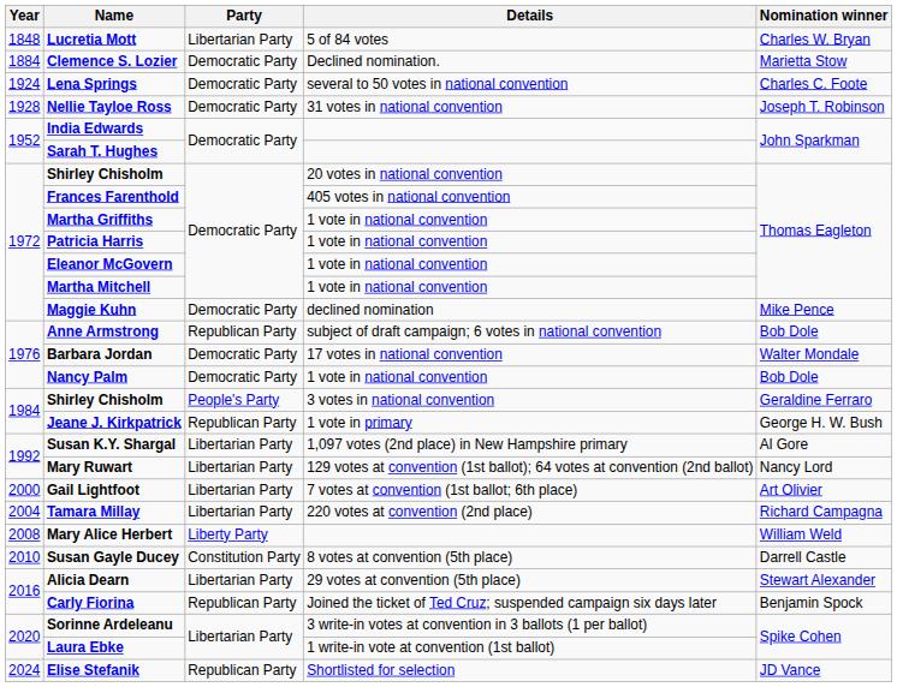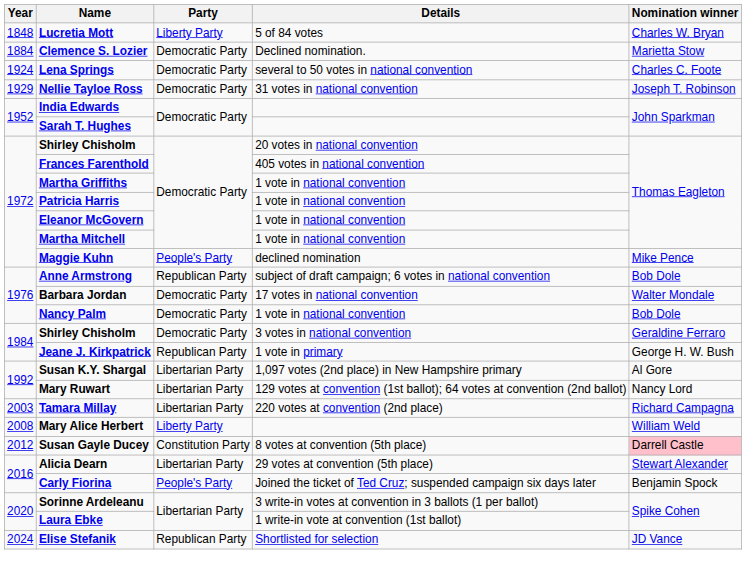 <table class="wikitable sortable">
 <tr>
 <th>Year</th>
 <th>Name</th>
 <th>Party</th>
 <th>Details</th>
 <th>Nomination winner</th>
 </tr>
 <tr>
 <td><a href='#'>1848</a></td>
 <td><strong><a href='#'>Lucretia Mott</a></strong></td>
-<td>Libertarian Party</td>
+<td><a href='#'>Liberty Party</a></td>
 <td>5 of 84 votes</td>
 <td><a href='#'>Charles W. Bryan</a></td>
 </tr>
 <tr>
 <td><a href='#'>1884</a></td>
 <td><strong><a href='#'>Clemence S. Lozier</a></strong></td>
 <td>Democratic Party</td>
 <td>Declined nomination.</td>
 <td><a href='#'>Marietta Stow</a></td>
 </tr>
 <tr>
 <td><a href='#'>1924</a></td>
 <td><strong><a href='#'>Lena Springs</a></strong></td>
 <td>Democratic Party</td>
 <td>several to 50 votes in <a href='#'>national convention</a></td>
 <td><a href='#'>Charles C. Foote</a></td>
 </tr>
 <tr>
-<td><a href='#'>1928</a></td>
+<td><a href='#'>1929</a></td>
 <td><strong><a href='#'>Nellie Tayloe Ross</a></strong></td>
 <td>Democratic Party</td>
 <td>31 votes in <a href='#'>national convention</a></td>
 <td><a href='#'>Joseph T. Robinson</a></td>
 </tr>
 <tr>
 <td rowspan="2"><a href='#'>1952</a></td>
 <td><strong><a href='#'>India Edwards</a></strong></td>
 <td rowspan="2">Democratic Party</td>
 <td></td>
 <td rowspan="2"><a href='#'>John Sparkman</a></td>
 </tr>
 <tr>
 <td><strong><a href='#'>Sarah T. Hughes</a></strong></td>
 <td></td>
 </tr>
 <tr>
 <td rowspan="7"><a href='#'>1972</a></td>
 <td><strong>Shirley Chisholm</strong></td>
 <td rowspan="6">Democratic Party</td>
 <td>20 votes in <a href='#'>national convention</a></td>
 <td rowspan="6"><a href='#'>Thomas Eagleton</a></td>
 </tr>
 <tr>
 <td><strong><a href='#'>Frances Farenthold</a></strong></td>
 <td>405 votes in <a href='#'>national convention</a></td>
 </tr>
 <tr>
 <td><strong><a href='#'>Martha Griffiths</a></strong></td>
 <td>1 vote in <a href='#'>national convention</a></td>
 </tr>
 <tr>
 <td><strong><a href='#'>Patricia Harris</a></strong></td>
 <td>1 vote in <a href='#'>national convention</a></td>
 </tr>
 <tr>
 <td><strong><a href='#'>Eleanor McGovern</a></strong></td>
 <td>1 vote in <a href='#'>national convention</a></td>
 </tr>
 <tr>
 <td><strong><a href='#'>Martha Mitchell</a></strong></td>
 <td>1 vote in <a href='#'>national convention</a></td>
 </tr>
 <tr>
 <td><strong><a href='#'>Maggie Kuhn</a></strong></td>
-<td>Democratic Party</td>
+<td><a href='#'>People's Party</a></td>
 <td>declined nomination</td>
 <td><a href='#'>Mike Pence</a></td>
 </tr>
 <tr>
 <td rowspan="3"><a href='#'>1976</a></td>
 <td><strong><a href='#'>Anne Armstrong</a></strong></td>
 <td>Republican Party</td>
 <td>subject of draft campaign; 6 votes in <a href='#'>national convention</a></td>
 <td><a href='#'>Bob Dole</a></td>
 </tr>
 <tr>
 <td><strong>Barbara Jordan</strong></td>
 <td>Democratic Party</td>
 <td>17 votes in <a href='#'>national convention</a></td>
 <td><a href='#'>Walter Mondale</a></td>
 </tr>
 <tr>
 <td><strong><a href='#'>Nancy Palm</a></strong></td>
 <td>Democratic Party</td>
 <td>1 vote in <a href='#'>national convention</a></td>
 <td><a href='#'>Bob Dole</a></td>
 </tr>
 <tr>
 <td rowspan="2"><a href='#'>1984</a></td>
 <td><strong>Shirley Chisholm</strong></td>
-<td><a href='#'>People's Party</a></td>
+<td>Democratic Party</td>
 <td>3 votes in <a href='#'>national convention</a></td>
 <td><a href='#'>Geraldine Ferraro</a></td>
 </tr>
 <tr>
 <td><strong><a href='#'>Jeane J. Kirkpatrick</a></strong></td>
 <td>Republican Party</td>
 <td>1 vote in <a href='#'>primary</a></td>
 <td>George H. W. Bush</td>
 </tr>
 <tr>
 <td rowspan="2"><a href='#'>1992</a></td>
 <td><strong>Susan K.Y. Shargal</strong></td>
 <td>Libertarian Party</td>
 <td>1,097 votes (2nd place) in New Hampshire primary</td>
 <td>Al Gore</td>
 </tr>
 <tr>
 <td><strong>Mary Ruwart</strong></td>
 <td>Libertarian Party</td>
 <td>129 votes at <a href='#'>convention</a> (1st ballot); 64 votes at convention (2nd ballot)</td>
 <td>Nancy Lord</td>
 </tr>
 <tr>
-<td><a href='#'>2000</a></td>
-<td><strong>Gail Lightfoot</strong></td>
-<td>Libertarian Party</td>
-<td>7 votes at <a href='#'>convention</a> (1st ballot; 6th place)</td>
-<td><a href='#'>Art Olivier</a></td>
-</tr>
-<tr>
-<td><a href='#'>2004</a></td>
+<td><a href='#'>2003</a></td>
 <td><strong><a href='#'>Tamara Millay</a></strong></td>
 <td>Libertarian Party</td>
 <td>220 votes at <a href='#'>convention</a> (2nd place)</td>
 <td><a href='#'>Richard Campagna</a></td>
 </tr>
 <tr>
 <td><a href='#'>2008</a></td>
 <td><strong>Mary Alice Herbert</strong></td>
 <td><a href='#'>Liberty Party</a></td>
 <td></td>
 <td><a href='#'>William Weld</a></td>
 </tr>
 <tr>
-<td><a href='#'>2010</a></td>
+<td><a href='#'>2012</a></td>
 <td><strong>Susan Gayle Ducey</strong></td>
 <td>Constitution Party</td>
 <td>8 votes at convention (5th place)</td>
-<td>Darrell Castle</td>
+<td style="background: pink;">Darrell Castle</td>
 </tr>
 <tr>
 <td rowspan="2"><a href='#'>2016</a></td>
 <td><strong>Alicia Dearn</strong></td>
 <td>Libertarian Party</td>
 <td>29 votes at convention (5th place)</td>
 <td><a href='#'>Stewart Alexander</a></td>
 </tr>
 <tr>
 <td><strong><a href='#'>Carly Fiorina</a></strong></td>
-<td>Republican Party</td>
+<td><a href='#'>People's Party</a></td>
 <td>Joined the ticket of <a href='#'>Ted Cruz</a>; suspended campaign six days later</td>
 <td>Benjamin Spock</td>
 </tr>
 <tr>
 <td rowspan="2"><a href='#'>2020</a></td>
 <td><strong>Sorinne Ardeleanu</strong></td>
 <td rowspan="2">Libertarian Party</td>
 <td>3 write-in votes at convention in 3 ballots (1 per ballot)</td>
 <td rowspan="2"><a href='#'>Spike Cohen</a></td>
 </tr>
 <tr>
 <td><strong><a href='#'>Laura Ebke</a></strong></td>
 <td>1 write-in vote at convention (1st ballot)</td>
 </tr>
 <tr>
 <td><a href='#'>2024</a></td>
 <td><strong><a href='#'>Elise Stefanik</a></strong></td>
 <td>Republican Party</td>
 <td><a href='#'>Shortlisted for selection</a></td>
 <td><a href='#'>JD Vance</a></td>
 </tr>
 </table>
